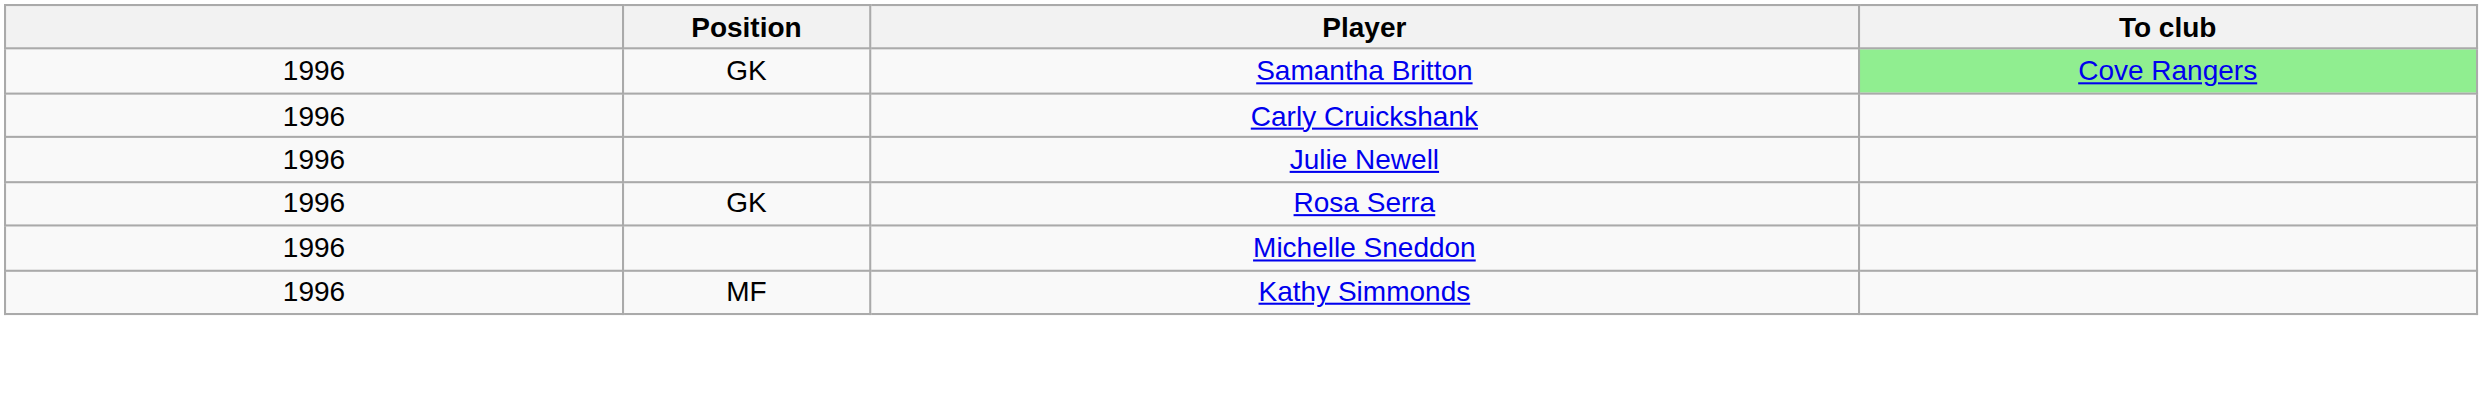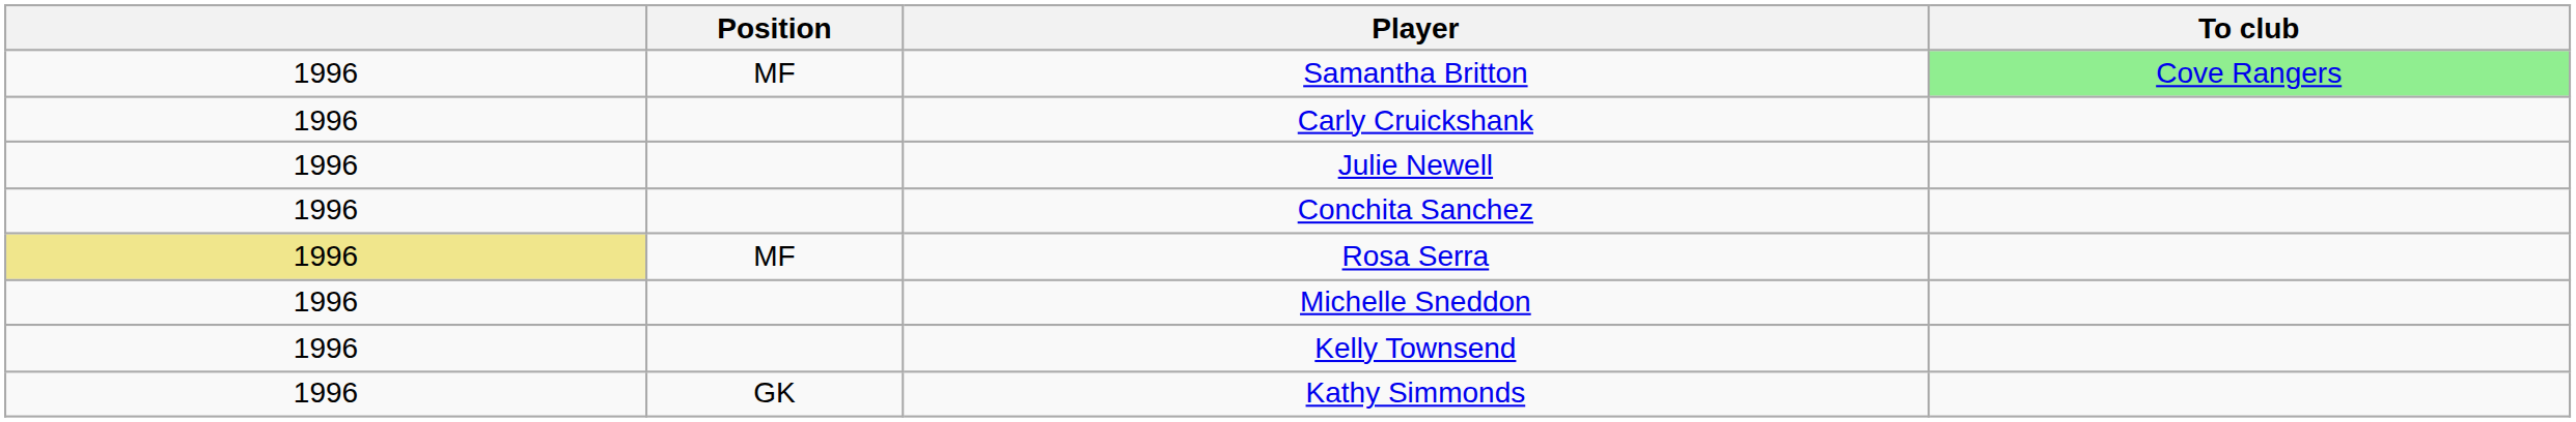 <table class="wikitable sortable" style="width:95%; text-align:center; font-size:85%; text-align:center;">
 <tr>
 <th width="25%"></th>
 <th width="10%">Position</th>
 <th>Player</th>
 <th width="25%">To club</th>
 </tr>
 <tr>
 <td>1996</td>
-<td>GK</td>
+<td>MF</td>
 <td><a href='#'>Samantha Britton</a></td>
 <td style="background: lightgreen;"> <a href='#'>Cove Rangers</a></td>
 </tr>
 <tr>
 <td>1996</td>
 <td></td>
 <td><a href='#'>Carly Cruickshank</a></td>
 <td></td>
 </tr>
 <tr>
 <td>1996</td>
 <td></td>
 <td><a href='#'>Julie Newell</a></td>
 <td></td>
 </tr>
 <tr>
 <td>1996</td>
-<td>GK</td>
+<td></td>
+<td><a href='#'>Conchita Sanchez</a></td>
+<td></td>
+</tr>
+<tr>
+<td style="background: khaki;">1996</td>
+<td>MF</td>
 <td> <a href='#'>Rosa Serra</a></td>
 <td></td>
 </tr>
 <tr>
 <td>1996</td>
 <td></td>
 <td><a href='#'>Michelle Sneddon</a></td>
 <td></td>
 </tr>
 <tr>
 <td>1996</td>
-<td>MF</td>
+<td></td>
+<td><a href='#'>Kelly Townsend</a></td>
+<td></td>
+</tr>
+<tr>
+<td>1996</td>
+<td>GK</td>
 <td><a href='#'>Kathy Simmonds</a></td>
 <td></td>
 </tr>
 </table>
